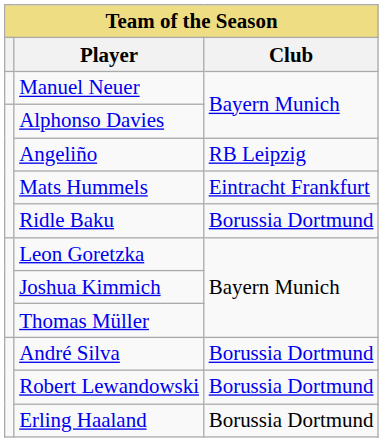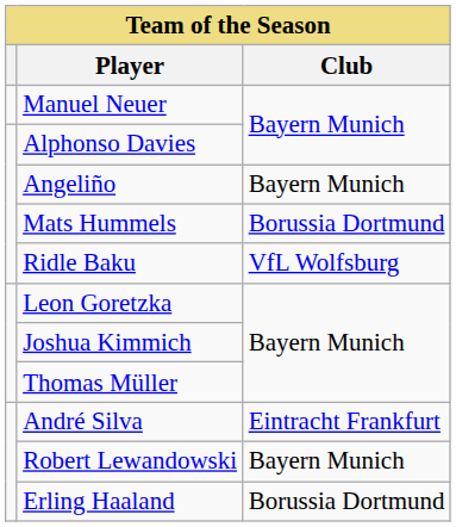 <table class="wikitable" style="text-align:center">
 <tr>
 <th colspan="3"! style="background-color: #eedd82">Team of the Season</th>
 </tr>
 <tr>
 <th></th>
 <th>Player</th>
 <th>Club</th>
 </tr>
 <tr>
 <td></td>
 <td align=left> <a href='#'>Manuel Neuer</a></td>
 <td align=left rowspan=2><a href='#'>Bayern Munich</a></td>
 </tr>
 <tr>
 <td rowspan=4></td>
 <td align=left> <a href='#'>Alphonso Davies</a></td>
 </tr>
 <tr>
 <td align=left> <a href='#'>Angeliño</a></td>
-<td align=left><a href='#'>RB Leipzig</a></td>
+<td align=left>Bayern Munich</td>
 </tr>
 <tr>
 <td align=left> <a href='#'>Mats Hummels</a></td>
-<td align=left><a href='#'>Eintracht Frankfurt</a></td>
+<td align=left><a href='#'>Borussia Dortmund</a></td>
 </tr>
 <tr>
 <td align=left> <a href='#'>Ridle Baku</a></td>
-<td align=left><a href='#'>Borussia Dortmund</a></td>
+<td align=left><a href='#'>VfL Wolfsburg</a></td>
 </tr>
 <tr>
 <td rowspan=3></td>
 <td align=left> <a href='#'>Leon Goretzka</a></td>
 <td align=left rowspan=3>Bayern Munich</td>
 </tr>
 <tr>
 <td align=left> <a href='#'>Joshua Kimmich</a></td>
 </tr>
 <tr>
 <td align=left> <a href='#'>Thomas Müller</a></td>
 </tr>
 <tr>
 <td rowspan=3></td>
 <td align=left> <a href='#'>André Silva</a></td>
-<td align=left><a href='#'>Borussia Dortmund</a></td>
+<td align=left><a href='#'>Eintracht Frankfurt</a></td>
 </tr>
 <tr>
 <td align=left> <a href='#'>Robert Lewandowski</a></td>
-<td align=left><a href='#'>Borussia Dortmund</a></td>
+<td align=left>Bayern Munich</td>
 </tr>
 <tr>
 <td align=left> <a href='#'>Erling Haaland</a></td>
 <td align=left>Borussia Dortmund</td>
 </tr>
 </table>
